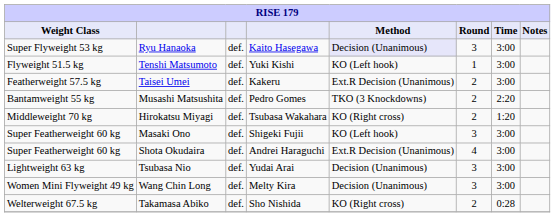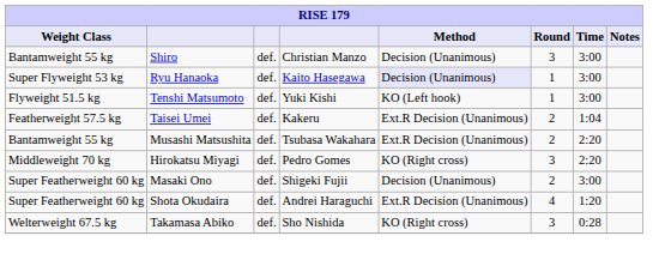 <table class="wikitable" style="font-size: 80%;">
 <tr>
 <th colspan="8" style="background-color: #ccf; color: #000080; text-align: center;"><strong>RISE 179</strong></th>
 </tr>
 <tr>
 <th colspan="1" style="background-color: #E6E8FA; color: #000000; text-align: center;">Weight Class</th>
 <th colspan="1" style="background-color: #E6E8FA; color: #000000; text-align: center;"></th>
 <th colspan="1" style="background-color: #E6E8FA; color: #000000; text-align: center;"></th>
 <th colspan="1" style="background-color: #E6E8FA; color: #000000; text-align: center;"></th>
 <th colspan="1" style="background-color: #E6E8FA; color: #000000; text-align: center;">Method</th>
 <th colspan="1" style="background-color: #E6E8FA; color: #000000; text-align: center;">Round</th>
 <th colspan="1" style="background-color: #E6E8FA; color: #000000; text-align: center;">Time</th>
 <th colspan="1" style="background-color: #E6E8FA; color: #000000; text-align: center;">Notes</th>
 </tr>
 <tr>
+<td>Bantamweight 55 kg</td>
+<td> <a href='#'>Shiro</a></td>
+<td align="center">def.</td>
+<td> Christian Manzo</td>
+<td>Decision (Unanimous)</td>
+<td align="center">3</td>
+<td align="center">3:00</td>
+<td></td>
+</tr>
+<tr>
 <td>Super Flyweight 53 kg</td>
 <td> <a href='#'>Ryu Hanaoka</a></td>
 <td align="center">def.</td>
 <td> <a href='#'>Kaito Hasegawa</a></td>
 <td style="background: lavender;">Decision (Unanimous)</td>
-<td align="center">3</td>
+<td align="center">1</td>
 <td align="center">3:00</td>
 <td></td>
 </tr>
 <tr>
 <td>Flyweight 51.5 kg</td>
 <td> <a href='#'>Tenshi Matsumoto</a></td>
 <td align="center">def.</td>
 <td> Yuki Kishi</td>
 <td>KO (Left hook)</td>
 <td align="center">1</td>
 <td align="center">3:00</td>
 <td></td>
 </tr>
 <tr>
 <td>Featherweight 57.5 kg</td>
 <td> <a href='#'>Taisei Umei</a></td>
 <td align="center">def.</td>
 <td> Kakeru</td>
 <td>Ext.R Decision (Unanimous)</td>
 <td align="center">2</td>
-<td align="center">3:00</td>
+<td align="center">1:04</td>
 <td></td>
 </tr>
 <tr>
 <td>Bantamweight 55 kg</td>
 <td> Musashi Matsushita</td>
 <td align="center">def.</td>
-<td> Pedro Gomes</td>
-<td>TKO (3 Knockdowns)</td>
+<td> Tsubasa Wakahara</td>
+<td>Ext.R Decision (Unanimous)</td>
 <td align="center">2</td>
 <td align="center">2:20</td>
 <td></td>
 </tr>
 <tr>
 <td>Middleweight 70 kg</td>
 <td> Hirokatsu Miyagi</td>
 <td align="center">def.</td>
-<td> Tsubasa Wakahara</td>
+<td> Pedro Gomes</td>
 <td>KO (Right cross)</td>
-<td align="center">2</td>
-<td align="center">1:20</td>
+<td align="center">3</td>
+<td align="center">2:20</td>
 <td></td>
 </tr>
 <tr>
 <td>Super Featherweight 60 kg</td>
 <td> Masaki Ono</td>
 <td align="center">def.</td>
 <td> Shigeki Fujii</td>
-<td>KO (Left hook)</td>
-<td align="center">3</td>
+<td>Decision (Unanimous)</td>
+<td align="center">2</td>
 <td align="center">3:00</td>
 <td></td>
 </tr>
 <tr>
 <td>Super Featherweight 60 kg</td>
 <td> Shota Okudaira</td>
 <td align="center">def.</td>
 <td> Andrei Haraguchi</td>
 <td>Ext.R Decision (Unanimous)</td>
 <td align="center">4</td>
-<td align="center">3:00</td>
-<td></td>
-</tr>
-<tr>
-<td>Lightweight 63 kg</td>
-<td> Tsubasa Nio</td>
-<td align="center">def.</td>
-<td> Yudai Arai</td>
-<td>Decision (Unanimous)</td>
-<td align="center">3</td>
-<td align="center">3:00</td>
-<td></td>
-</tr>
-<tr>
-<td>Women Mini Flyweight 49 kg</td>
-<td> Wang Chin Long</td>
-<td align="center">def.</td>
-<td> Melty Kira</td>
-<td>Decision (Unanimous)</td>
-<td align="center">3</td>
-<td align="center">3:00</td>
+<td align="center">1:20</td>
 <td></td>
 </tr>
 <tr>
 <td>Welterweight 67.5 kg</td>
 <td> Takamasa Abiko</td>
 <td align="center">def.</td>
 <td> Sho Nishida</td>
 <td>KO (Right cross)</td>
-<td align="center">2</td>
+<td align="center">3</td>
 <td align="center">0:28</td>
 <td></td>
 </tr>
 <tr>
 </tr>
 </table>
